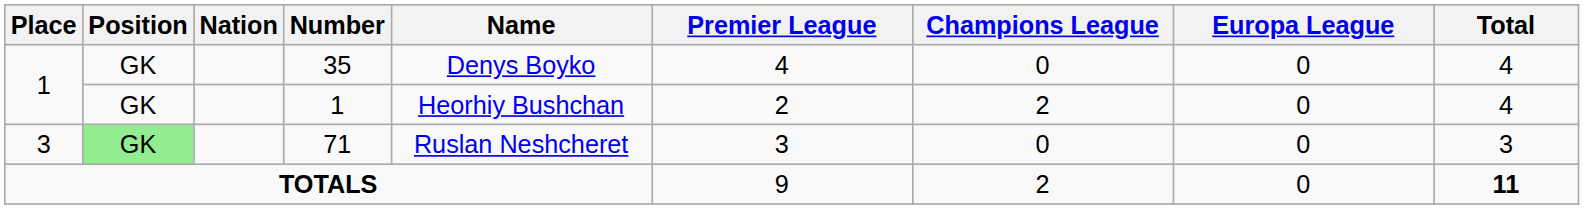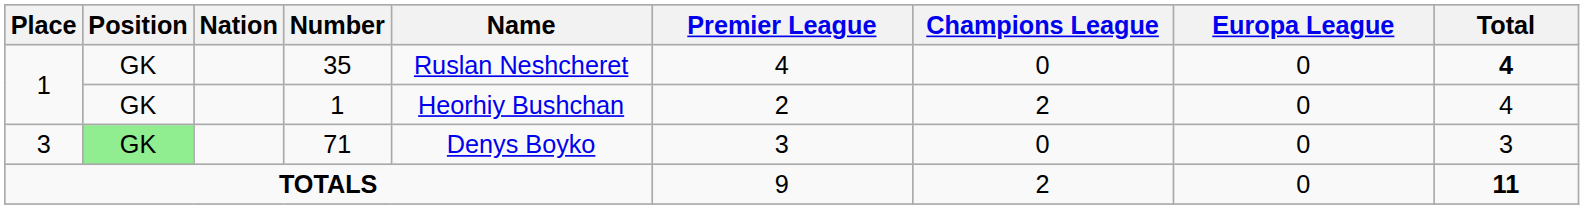 <table class="wikitable" style="font-size: 95%; text-align: center;">
 <tr>
 <th width=20>Place</th>
 <th width=20>Position</th>
 <th width=20>Nation</th>
 <th width=20>Number</th>
 <th width=150>Name</th>
 <th width=150><a href='#'>Premier League</a></th>
 <th width=150><a href='#'>Champions League</a></th>
 <th width=150><a href='#'>Europa League</a></th>
 <th width=80>Total</th>
 </tr>
 <tr>
 <td rowspan="2">1</td>
 <td>GK</td>
 <td></td>
 <td>35</td>
-<td><a href='#'>Denys Boyko</a></td>
+<td><a href='#'>Ruslan Neshcheret</a></td>
 <td>4</td>
 <td>0</td>
 <td>0</td>
-<td>4</td>
+<td><strong>4</strong></td>
 </tr>
 <tr>
 <td>GK</td>
 <td></td>
 <td>1</td>
 <td><a href='#'>Heorhiy Bushchan</a></td>
 <td>2</td>
 <td>2</td>
 <td>0</td>
 <td>4</td>
 </tr>
 <tr>
 <td>3</td>
 <td style="background: lightgreen;">GK</td>
 <td></td>
 <td>71</td>
-<td><a href='#'>Ruslan Neshcheret</a></td>
+<td><a href='#'>Denys Boyko</a></td>
 <td>3</td>
 <td>0</td>
 <td>0</td>
 <td>3</td>
 </tr>
 <tr>
 <td colspan="5"><strong>TOTALS</strong></td>
 <td>9</td>
 <td>2</td>
 <td>0</td>
 <td><strong>11</strong></td>
 </tr>
 </table>
